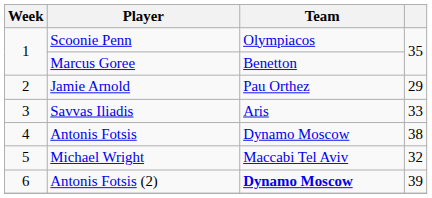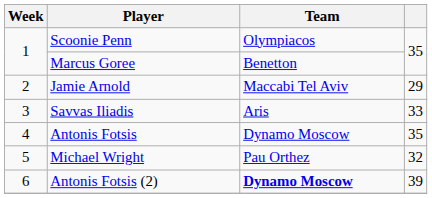 <table class="wikitable sortable" style="text-align: center;">
 <tr>
 <th>Week</th>
 <th style="width:200px;">Player</th>
 <th style="width:170px;">Team</th>
 <th></th>
 </tr>
 <tr>
 <td rowspan=2>1</td>
 <td align="left"> <a href='#'>Scoonie Penn</a></td>
 <td align="left"> <a href='#'>Olympiacos</a></td>
 <td rowspan=2>35</td>
 </tr>
 <tr>
 <td align="left"> <a href='#'>Marcus Goree</a></td>
 <td align="left"> <a href='#'>Benetton</a></td>
 </tr>
 <tr>
 <td>2</td>
 <td align="left"> <a href='#'>Jamie Arnold</a></td>
-<td align="left"> <a href='#'>Pau Orthez</a></td>
+<td align="left"> <a href='#'>Maccabi Tel Aviv</a></td>
 <td>29</td>
 </tr>
 <tr>
 <td>3</td>
 <td align="left"> <a href='#'>Savvas Iliadis</a></td>
 <td align="left"> <a href='#'>Aris</a></td>
 <td>33</td>
 </tr>
 <tr>
 <td>4</td>
 <td align="left"> <a href='#'>Antonis Fotsis</a></td>
 <td align="left"> <a href='#'>Dynamo Moscow</a></td>
-<td>38</td>
+<td>35</td>
 </tr>
 <tr>
 <td>5</td>
 <td align="left"> <a href='#'>Michael Wright</a></td>
-<td align="left"> <a href='#'>Maccabi Tel Aviv</a></td>
+<td align="left"> <a href='#'>Pau Orthez</a></td>
 <td>32</td>
 </tr>
 <tr>
 <td>6</td>
 <td align="left"> <a href='#'>Antonis Fotsis</a> (2)</td>
 <td align="left"><strong> <a href='#'>Dynamo Moscow</a></strong></td>
 <td>39</td>
 </tr>
 <tr>
 </tr>
 </table>
